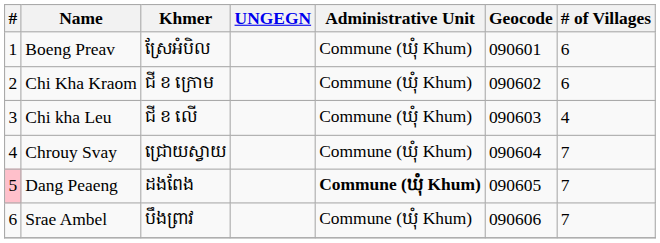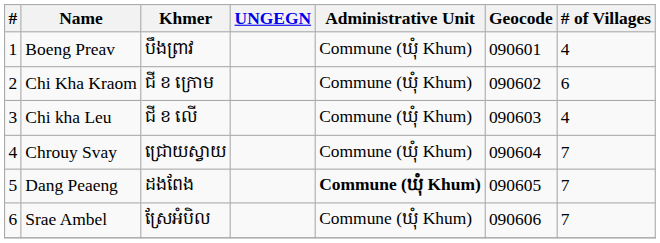 <table class="wikitable sortable">
 <tr>
 <th>#</th>
 <th>Name</th>
 <th>Khmer</th>
 <th><a href='#'>UNGEGN</a></th>
 <th>Administrative Unit</th>
 <th>Geocode</th>
 <th># of Villages</th>
 </tr>
 <tr>
 <td>1</td>
 <td>Boeng Preav</td>
-<td>ស្រែអំបិល</td>
+<td>បឹងព្រាវ</td>
 <td></td>
 <td>Commune (ឃុំ Khum)</td>
 <td>090601</td>
-<td>6</td>
+<td>4</td>
 </tr>
 <tr>
 <td>2</td>
 <td>Chi Kha Kraom</td>
 <td>ជី ខ ក្រោម</td>
 <td></td>
 <td>Commune (ឃុំ Khum)</td>
 <td>090602</td>
 <td>6</td>
 </tr>
 <tr>
 <td>3</td>
 <td>Chi kha Leu</td>
 <td>ជី ខ លើ</td>
 <td></td>
 <td>Commune (ឃុំ Khum)</td>
 <td>090603</td>
 <td>4</td>
 </tr>
 <tr>
 <td>4</td>
 <td>Chrouy Svay</td>
 <td>ជ្រោយស្វាយ</td>
 <td></td>
 <td>Commune (ឃុំ Khum)</td>
 <td>090604</td>
 <td>7</td>
 </tr>
 <tr>
-<td style="background: pink;">5</td>
+<td>5</td>
 <td>Dang Peaeng</td>
 <td>ដងពែង</td>
 <td></td>
 <td><strong>Commune (ឃុំ Khum)</strong></td>
 <td>090605</td>
 <td>7</td>
 </tr>
 <tr>
 <td>6</td>
 <td>Srae Ambel</td>
-<td>បឹងព្រាវ</td>
+<td>ស្រែអំបិល</td>
 <td></td>
 <td>Commune (ឃុំ Khum)</td>
 <td>090606</td>
 <td>7</td>
 </tr>
 <tr>
 </tr>
 </table>
